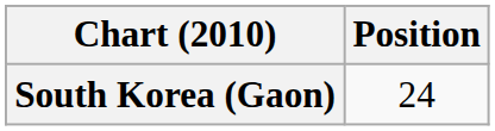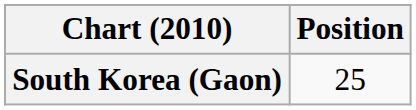 <table class="wikitable plainrowheaders" style="text-align:center;">
 <tr>
 <th>Chart (2010)</th>
 <th>Position</th>
 </tr>
 <tr>
 <th scope="row">South Korea (Gaon)</th>
-<td>24</td>
+<td>25</td>
 </tr>
 </table>
